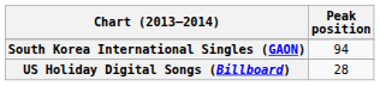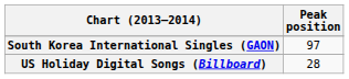 <table class="wikitable sortable plainrowheaders" style="text-align:center;">
 <tr>
 <th scope="col">Chart (2013–2014)</th>
 <th scope="col">Peak<br>position</th>
 </tr>
 <tr>
 </tr>
 <tr>
 <th scope="row">South Korea International Singles (<a href='#'>GAON</a>)</th>
-<td>94</td>
+<td>97</td>
 </tr>
 <tr>
 </tr>
 <tr>
 <th scope="row">US Holiday Digital Songs (<em><a href='#'>Billboard</a></em>)</th>
 <td>28</td>
 </tr>
 </table>
